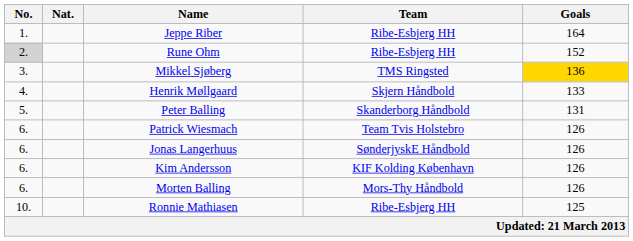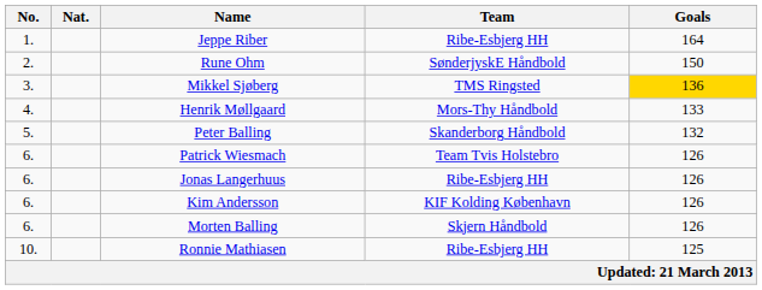 <table class="wikitable sortable" style="text-align:center; width:65%;">
 <tr>
 <th style="width: 4%;">No.</th>
 <th style="width: 4%;">Nat.</th>
 <th style="width:23%;">Name</th>
 <th style="width:23%;">Team</th>
 <th style="width:11%;">Goals</th>
 </tr>
 <tr>
 <td>1.</td>
 <td></td>
 <td><a href='#'>Jeppe Riber</a></td>
 <td><a href='#'>Ribe-Esbjerg HH</a></td>
 <td>164</td>
 </tr>
 <tr>
-<td style="background: lightgrey;">2.</td>
+<td>2.</td>
 <td></td>
 <td><a href='#'>Rune Ohm</a></td>
-<td><a href='#'>Ribe-Esbjerg HH</a></td>
-<td>152</td>
+<td><a href='#'>SønderjyskE Håndbold</a></td>
+<td>150</td>
 </tr>
 <tr>
 <td>3.</td>
 <td></td>
 <td><a href='#'>Mikkel Sjøberg</a></td>
 <td><a href='#'>TMS Ringsted</a></td>
 <td style="background: gold;">136</td>
 </tr>
 <tr>
 <td>4.</td>
 <td></td>
 <td><a href='#'>Henrik Møllgaard</a></td>
-<td><a href='#'>Skjern Håndbold</a></td>
+<td><a href='#'>Mors-Thy Håndbold</a></td>
 <td>133</td>
 </tr>
 <tr>
 <td>5.</td>
 <td></td>
 <td><a href='#'>Peter Balling</a></td>
 <td><a href='#'>Skanderborg Håndbold</a></td>
-<td>131</td>
+<td>132</td>
 </tr>
 <tr>
 <td>6.</td>
 <td></td>
 <td><a href='#'>Patrick Wiesmach</a></td>
 <td><a href='#'>Team Tvis Holstebro</a></td>
 <td>126</td>
 </tr>
 <tr>
 <td>6.</td>
 <td></td>
 <td><a href='#'>Jonas Langerhuus</a></td>
-<td><a href='#'>SønderjyskE Håndbold</a></td>
+<td><a href='#'>Ribe-Esbjerg HH</a></td>
 <td>126</td>
 </tr>
 <tr>
 <td>6.</td>
 <td></td>
 <td><a href='#'>Kim Andersson</a></td>
 <td><a href='#'>KIF Kolding København</a></td>
 <td>126</td>
 </tr>
 <tr>
 <td>6.</td>
 <td></td>
 <td><a href='#'>Morten Balling</a></td>
-<td><a href='#'>Mors-Thy Håndbold</a></td>
+<td><a href='#'>Skjern Håndbold</a></td>
 <td>126</td>
 </tr>
 <tr>
 <td>10.</td>
 <td></td>
 <td><a href='#'>Ronnie Mathiasen</a></td>
 <td><a href='#'>Ribe-Esbjerg HH</a></td>
 <td>125</td>
 </tr>
 <tr>
 <th colspan="8" style="text-align: right;"><span>Updated: 21 March 2013</span></th>
 </tr>
 </table>
